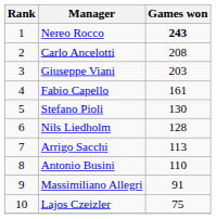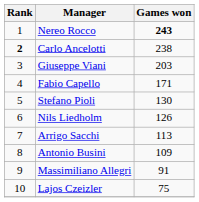 <table class="wikitable sortable">
 <tr>
 <th>Rank</th>
 <th>Manager</th>
 <th>Games won</th>
 </tr>
 <tr>
 <td align=center>1</td>
 <td> <a href='#'>Nereo Rocco</a></td>
 <td align=center><strong>243</strong></td>
 </tr>
 <tr>
-<td align=center>2</td>
+<td align=center><strong>2</strong></td>
 <td> <a href='#'>Carlo Ancelotti</a></td>
-<td align=center>208</td>
+<td align=center>238</td>
 </tr>
 <tr>
 <td align=center>3</td>
 <td> <a href='#'>Giuseppe Viani</a></td>
 <td align=center>203</td>
 </tr>
 <tr>
 <td align=center>4</td>
 <td> <a href='#'>Fabio Capello</a></td>
-<td align=center>161</td>
+<td align=center>171</td>
 </tr>
 <tr>
 <td align=center>5</td>
 <td> <a href='#'>Stefano Pioli</a></td>
 <td align=center>130</td>
 </tr>
 <tr>
 <td align=center>6</td>
 <td> <a href='#'>Nils Liedholm</a></td>
-<td align=center>128</td>
+<td align=center>126</td>
 </tr>
 <tr>
 <td align=center>7</td>
 <td> <a href='#'>Arrigo Sacchi</a></td>
 <td align=center>113</td>
 </tr>
 <tr>
 <td align=center>8</td>
 <td> <a href='#'>Antonio Busini</a></td>
-<td align=center>110</td>
+<td align=center>109</td>
 </tr>
 <tr>
 <td align=center>9</td>
 <td> <a href='#'>Massimiliano Allegri</a></td>
 <td align=center>91</td>
 </tr>
 <tr>
 <td align=center>10</td>
 <td> <a href='#'>Lajos Czeizler</a></td>
 <td align=center>75</td>
 </tr>
 <tr>
 </tr>
 </table>
